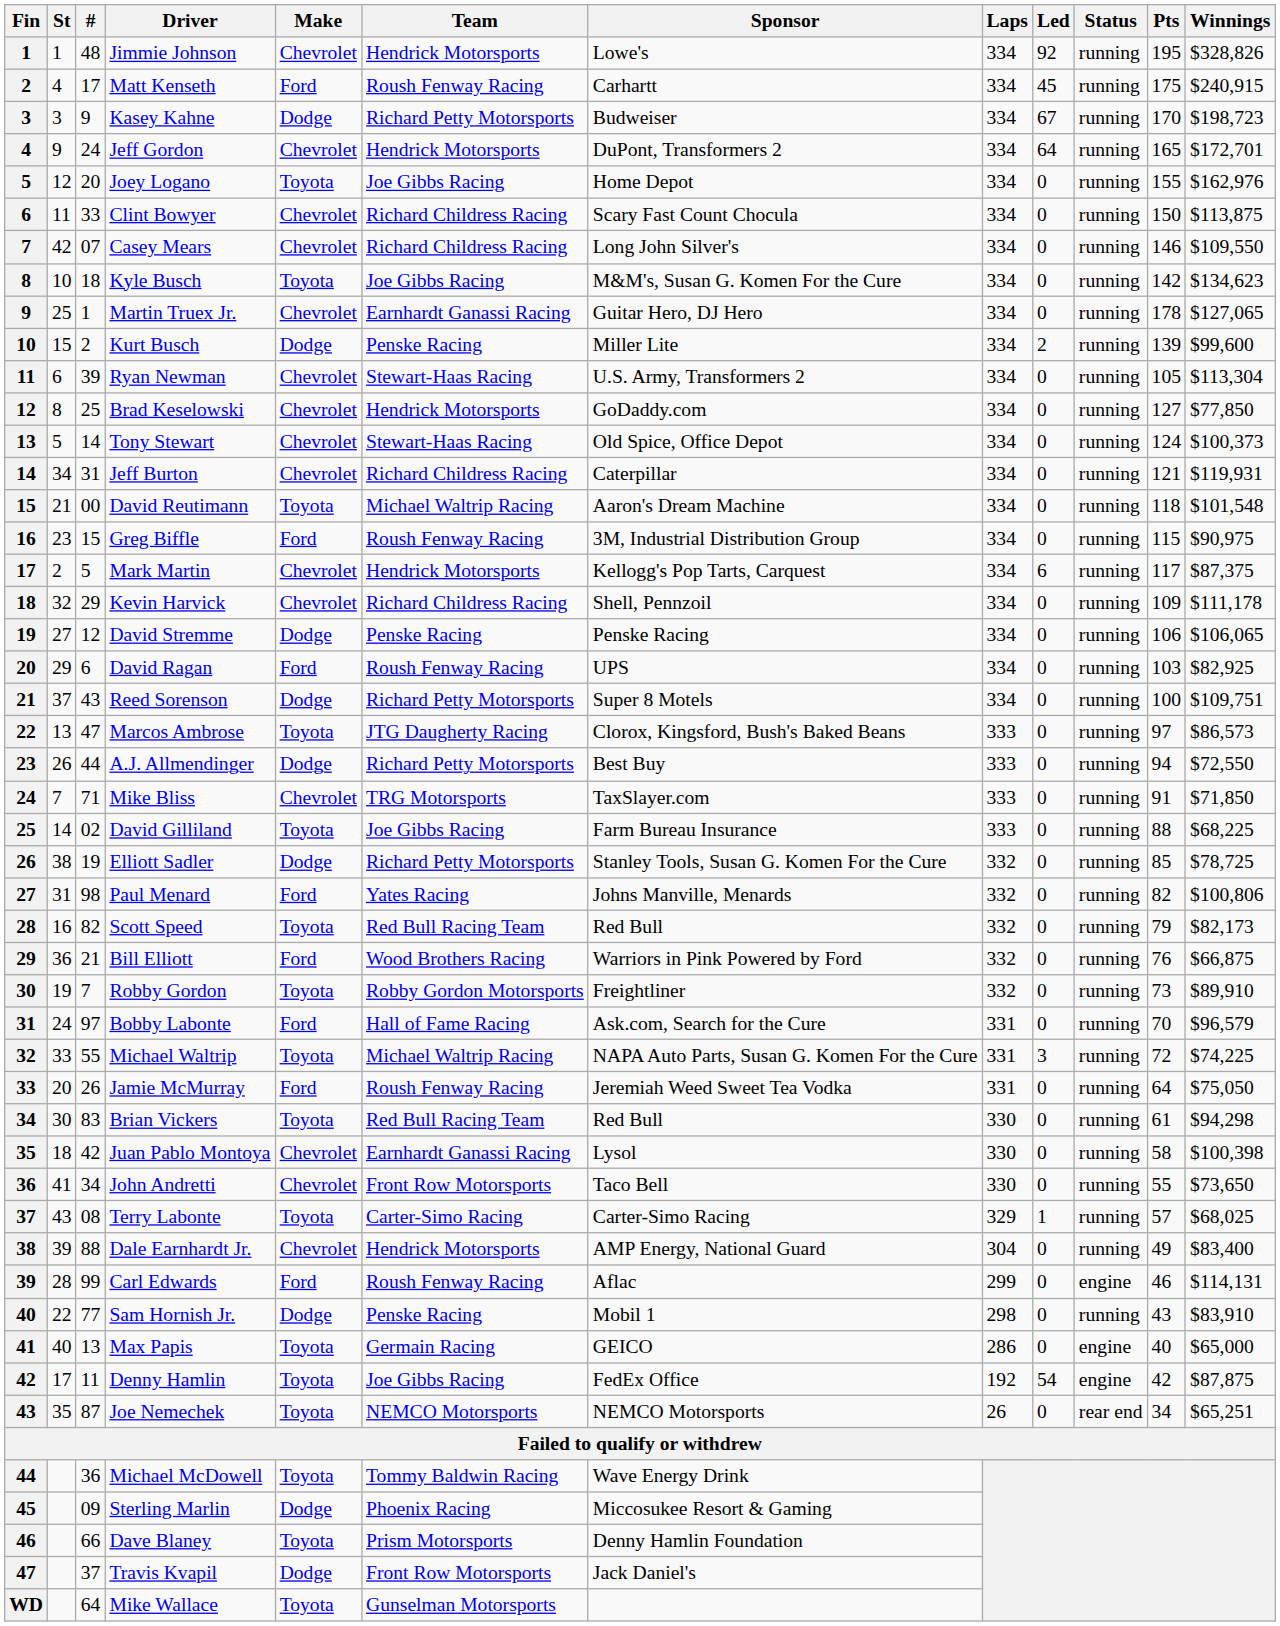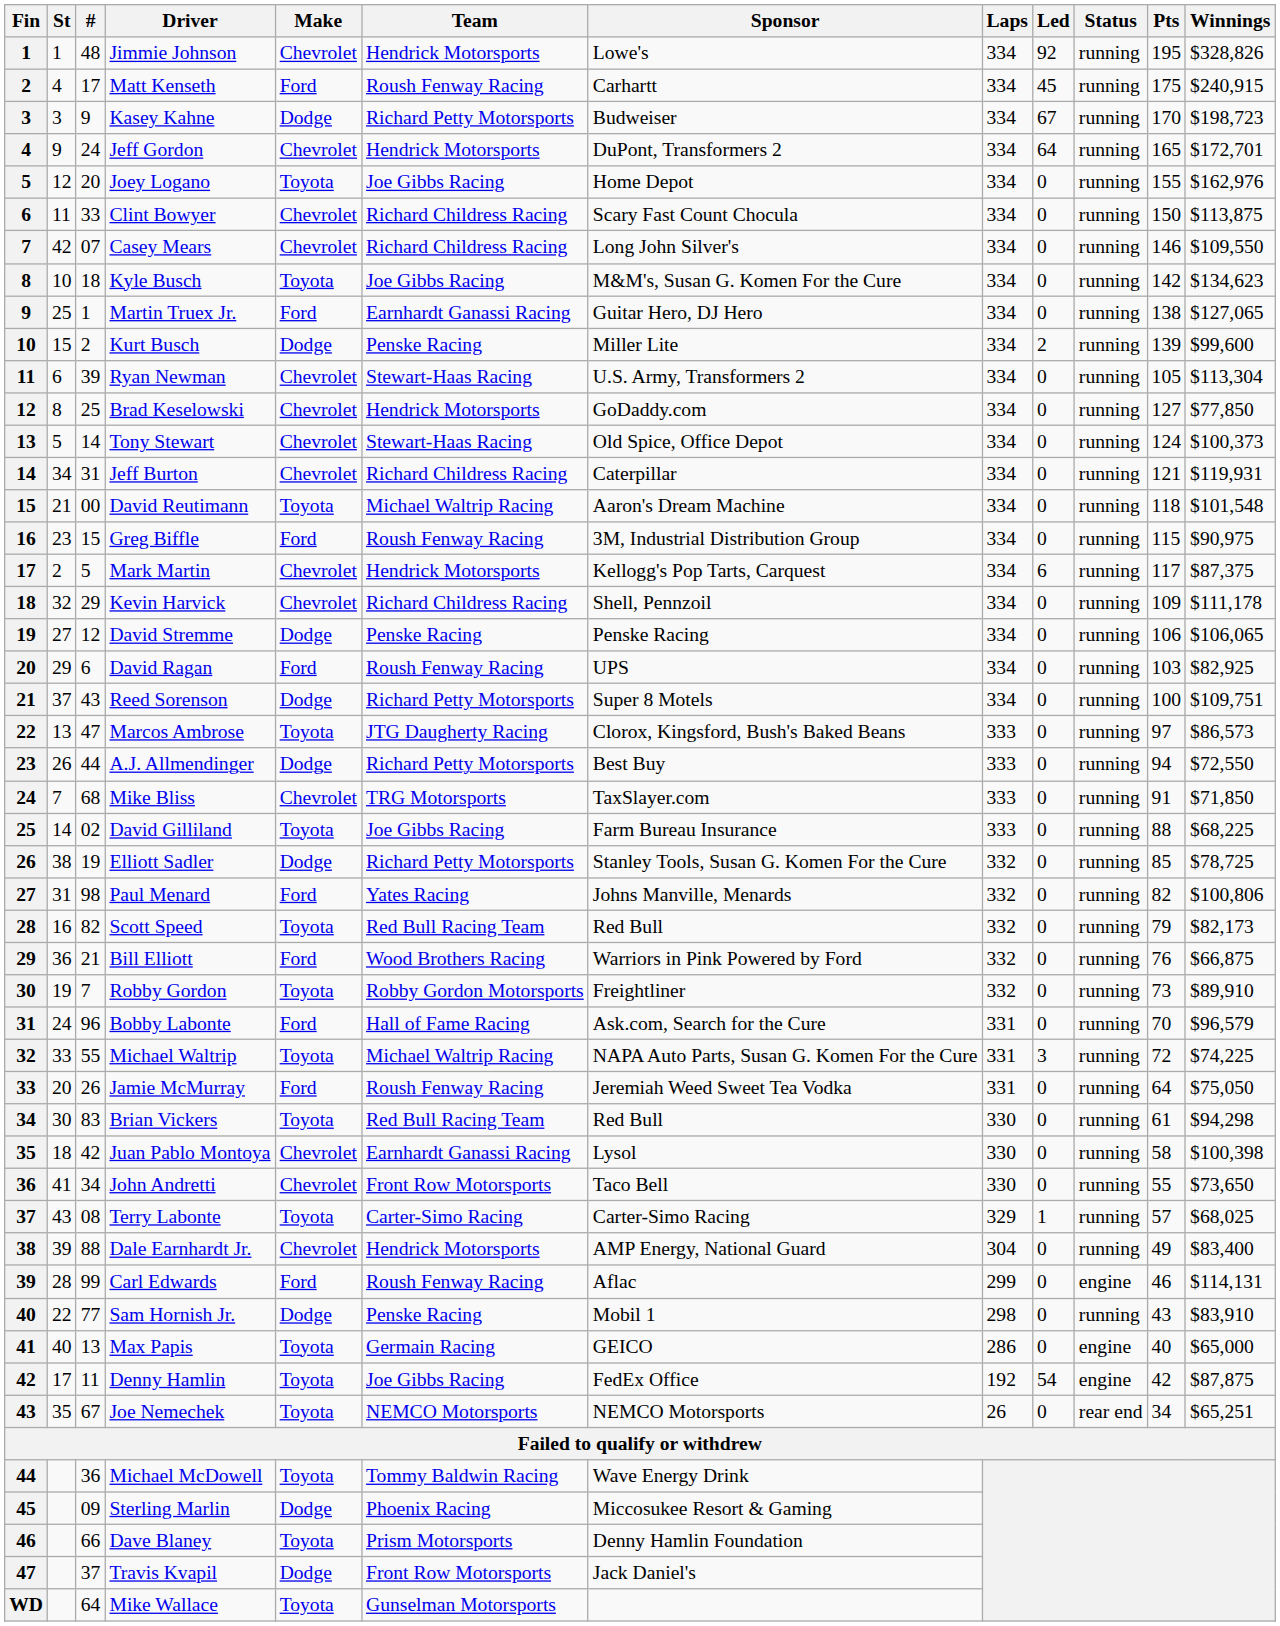 <table class="wikitable sortable" style="font-size:95%">
 <tr>
 <th>Fin</th>
 <th>St</th>
 <th>#</th>
 <th>Driver</th>
 <th>Make</th>
 <th>Team</th>
 <th>Sponsor</th>
 <th>Laps</th>
 <th>Led</th>
 <th>Status</th>
 <th>Pts</th>
 <th>Winnings</th>
 </tr>
 <tr>
 <th>1</th>
 <td>1</td>
 <td>48</td>
 <td><a href='#'>Jimmie Johnson</a></td>
 <td><a href='#'>Chevrolet</a></td>
 <td><a href='#'>Hendrick Motorsports</a></td>
 <td>Lowe's</td>
 <td>334</td>
 <td>92</td>
 <td>running</td>
 <td>195</td>
 <td>$328,826</td>
 </tr>
 <tr>
 <th>2</th>
 <td>4</td>
 <td>17</td>
 <td><a href='#'>Matt Kenseth</a></td>
 <td><a href='#'>Ford</a></td>
 <td><a href='#'>Roush Fenway Racing</a></td>
 <td>Carhartt</td>
 <td>334</td>
 <td>45</td>
 <td>running</td>
 <td>175</td>
 <td>$240,915</td>
 </tr>
 <tr>
 <th>3</th>
 <td>3</td>
 <td>9</td>
 <td><a href='#'>Kasey Kahne</a></td>
 <td><a href='#'>Dodge</a></td>
 <td><a href='#'>Richard Petty Motorsports</a></td>
 <td>Budweiser</td>
 <td>334</td>
 <td>67</td>
 <td>running</td>
 <td>170</td>
 <td>$198,723</td>
 </tr>
 <tr>
 <th>4</th>
 <td>9</td>
 <td>24</td>
 <td><a href='#'>Jeff Gordon</a></td>
 <td><a href='#'>Chevrolet</a></td>
 <td><a href='#'>Hendrick Motorsports</a></td>
 <td>DuPont, Transformers 2</td>
 <td>334</td>
 <td>64</td>
 <td>running</td>
 <td>165</td>
 <td>$172,701</td>
 </tr>
 <tr>
 <th>5</th>
 <td>12</td>
 <td>20</td>
 <td><a href='#'>Joey Logano</a></td>
 <td><a href='#'>Toyota</a></td>
 <td><a href='#'>Joe Gibbs Racing</a></td>
 <td>Home Depot</td>
 <td>334</td>
 <td>0</td>
 <td>running</td>
 <td>155</td>
 <td>$162,976</td>
 </tr>
 <tr>
 <th>6</th>
 <td>11</td>
 <td>33</td>
 <td><a href='#'>Clint Bowyer</a></td>
 <td><a href='#'>Chevrolet</a></td>
 <td><a href='#'>Richard Childress Racing</a></td>
 <td>Scary Fast Count Chocula</td>
 <td>334</td>
 <td>0</td>
 <td>running</td>
 <td>150</td>
 <td>$113,875</td>
 </tr>
 <tr>
 <th>7</th>
 <td>42</td>
 <td>07</td>
 <td><a href='#'>Casey Mears</a></td>
 <td><a href='#'>Chevrolet</a></td>
 <td><a href='#'>Richard Childress Racing</a></td>
 <td>Long John Silver's</td>
 <td>334</td>
 <td>0</td>
 <td>running</td>
 <td>146</td>
 <td>$109,550</td>
 </tr>
 <tr>
 <th>8</th>
 <td>10</td>
 <td>18</td>
 <td><a href='#'>Kyle Busch</a></td>
 <td><a href='#'>Toyota</a></td>
 <td><a href='#'>Joe Gibbs Racing</a></td>
 <td>M&M's, Susan G. Komen For the Cure</td>
 <td>334</td>
 <td>0</td>
 <td>running</td>
 <td>142</td>
 <td>$134,623</td>
 </tr>
 <tr>
 <th>9</th>
 <td>25</td>
 <td>1</td>
 <td><a href='#'>Martin Truex Jr.</a></td>
-<td><a href='#'>Chevrolet</a></td>
+<td><a href='#'>Ford</a></td>
 <td><a href='#'>Earnhardt Ganassi Racing</a></td>
 <td>Guitar Hero, DJ Hero</td>
 <td>334</td>
 <td>0</td>
 <td>running</td>
-<td>178</td>
+<td>138</td>
 <td>$127,065</td>
 </tr>
 <tr>
 <th>10</th>
 <td>15</td>
 <td>2</td>
 <td><a href='#'>Kurt Busch</a></td>
 <td><a href='#'>Dodge</a></td>
 <td><a href='#'>Penske Racing</a></td>
 <td>Miller Lite</td>
 <td>334</td>
 <td>2</td>
 <td>running</td>
 <td>139</td>
 <td>$99,600</td>
 </tr>
 <tr>
 <th>11</th>
 <td>6</td>
 <td>39</td>
 <td><a href='#'>Ryan Newman</a></td>
 <td><a href='#'>Chevrolet</a></td>
 <td><a href='#'>Stewart-Haas Racing</a></td>
 <td>U.S. Army, Transformers 2</td>
 <td>334</td>
 <td>0</td>
 <td>running</td>
 <td>105</td>
 <td>$113,304</td>
 </tr>
 <tr>
 <th>12</th>
 <td>8</td>
 <td>25</td>
 <td><a href='#'>Brad Keselowski</a></td>
 <td><a href='#'>Chevrolet</a></td>
 <td><a href='#'>Hendrick Motorsports</a></td>
 <td>GoDaddy.com</td>
 <td>334</td>
 <td>0</td>
 <td>running</td>
 <td>127</td>
 <td>$77,850</td>
 </tr>
 <tr>
 <th>13</th>
 <td>5</td>
 <td>14</td>
 <td><a href='#'>Tony Stewart</a></td>
 <td><a href='#'>Chevrolet</a></td>
 <td><a href='#'>Stewart-Haas Racing</a></td>
 <td>Old Spice, Office Depot</td>
 <td>334</td>
 <td>0</td>
 <td>running</td>
 <td>124</td>
 <td>$100,373</td>
 </tr>
 <tr>
 <th>14</th>
 <td>34</td>
 <td>31</td>
 <td><a href='#'>Jeff Burton</a></td>
 <td><a href='#'>Chevrolet</a></td>
 <td><a href='#'>Richard Childress Racing</a></td>
 <td>Caterpillar</td>
 <td>334</td>
 <td>0</td>
 <td>running</td>
 <td>121</td>
 <td>$119,931</td>
 </tr>
 <tr>
 <th>15</th>
 <td>21</td>
 <td>00</td>
 <td><a href='#'>David Reutimann</a></td>
 <td><a href='#'>Toyota</a></td>
 <td><a href='#'>Michael Waltrip Racing</a></td>
 <td>Aaron's Dream Machine</td>
 <td>334</td>
 <td>0</td>
 <td>running</td>
 <td>118</td>
 <td>$101,548</td>
 </tr>
 <tr>
 <th>16</th>
 <td>23</td>
 <td>15</td>
 <td><a href='#'>Greg Biffle</a></td>
 <td><a href='#'>Ford</a></td>
 <td><a href='#'>Roush Fenway Racing</a></td>
 <td>3M, Industrial Distribution Group</td>
 <td>334</td>
 <td>0</td>
 <td>running</td>
 <td>115</td>
 <td>$90,975</td>
 </tr>
 <tr>
 <th>17</th>
 <td>2</td>
 <td>5</td>
 <td><a href='#'>Mark Martin</a></td>
 <td><a href='#'>Chevrolet</a></td>
 <td><a href='#'>Hendrick Motorsports</a></td>
 <td>Kellogg's Pop Tarts, Carquest</td>
 <td>334</td>
 <td>6</td>
 <td>running</td>
 <td>117</td>
 <td>$87,375</td>
 </tr>
 <tr>
 <th>18</th>
 <td>32</td>
 <td>29</td>
 <td><a href='#'>Kevin Harvick</a></td>
 <td><a href='#'>Chevrolet</a></td>
 <td><a href='#'>Richard Childress Racing</a></td>
 <td>Shell, Pennzoil</td>
 <td>334</td>
 <td>0</td>
 <td>running</td>
 <td>109</td>
 <td>$111,178</td>
 </tr>
 <tr>
 <th>19</th>
 <td>27</td>
 <td>12</td>
 <td><a href='#'>David Stremme</a></td>
 <td><a href='#'>Dodge</a></td>
 <td><a href='#'>Penske Racing</a></td>
 <td>Penske Racing</td>
 <td>334</td>
 <td>0</td>
 <td>running</td>
 <td>106</td>
 <td>$106,065</td>
 </tr>
 <tr>
 <th>20</th>
 <td>29</td>
 <td>6</td>
 <td><a href='#'>David Ragan</a></td>
 <td><a href='#'>Ford</a></td>
 <td><a href='#'>Roush Fenway Racing</a></td>
 <td>UPS</td>
 <td>334</td>
 <td>0</td>
 <td>running</td>
 <td>103</td>
 <td>$82,925</td>
 </tr>
 <tr>
 <th>21</th>
 <td>37</td>
 <td>43</td>
 <td><a href='#'>Reed Sorenson</a></td>
 <td><a href='#'>Dodge</a></td>
 <td><a href='#'>Richard Petty Motorsports</a></td>
 <td>Super 8 Motels</td>
 <td>334</td>
 <td>0</td>
 <td>running</td>
 <td>100</td>
 <td>$109,751</td>
 </tr>
 <tr>
 <th>22</th>
 <td>13</td>
 <td>47</td>
 <td><a href='#'>Marcos Ambrose</a></td>
 <td><a href='#'>Toyota</a></td>
 <td><a href='#'>JTG Daugherty Racing</a></td>
 <td>Clorox, Kingsford, Bush's Baked Beans</td>
 <td>333</td>
 <td>0</td>
 <td>running</td>
 <td>97</td>
 <td>$86,573</td>
 </tr>
 <tr>
 <th>23</th>
 <td>26</td>
 <td>44</td>
 <td><a href='#'>A.J. Allmendinger</a></td>
 <td><a href='#'>Dodge</a></td>
 <td><a href='#'>Richard Petty Motorsports</a></td>
 <td>Best Buy</td>
 <td>333</td>
 <td>0</td>
 <td>running</td>
 <td>94</td>
 <td>$72,550</td>
 </tr>
 <tr>
 <th>24</th>
 <td>7</td>
-<td>71</td>
+<td>68</td>
 <td><a href='#'>Mike Bliss</a></td>
 <td><a href='#'>Chevrolet</a></td>
 <td><a href='#'>TRG Motorsports</a></td>
 <td>TaxSlayer.com</td>
 <td>333</td>
 <td>0</td>
 <td>running</td>
 <td>91</td>
 <td>$71,850</td>
 </tr>
 <tr>
 <th>25</th>
 <td>14</td>
 <td>02</td>
 <td><a href='#'>David Gilliland</a></td>
 <td><a href='#'>Toyota</a></td>
 <td><a href='#'>Joe Gibbs Racing</a></td>
 <td>Farm Bureau Insurance</td>
 <td>333</td>
 <td>0</td>
 <td>running</td>
 <td>88</td>
 <td>$68,225</td>
 </tr>
 <tr>
 <th>26</th>
 <td>38</td>
 <td>19</td>
 <td><a href='#'>Elliott Sadler</a></td>
 <td><a href='#'>Dodge</a></td>
 <td><a href='#'>Richard Petty Motorsports</a></td>
 <td>Stanley Tools, Susan G. Komen For the Cure</td>
 <td>332</td>
 <td>0</td>
 <td>running</td>
 <td>85</td>
 <td>$78,725</td>
 </tr>
 <tr>
 <th>27</th>
 <td>31</td>
 <td>98</td>
 <td><a href='#'>Paul Menard</a></td>
 <td><a href='#'>Ford</a></td>
 <td><a href='#'>Yates Racing</a></td>
 <td>Johns Manville, Menards</td>
 <td>332</td>
 <td>0</td>
 <td>running</td>
 <td>82</td>
 <td>$100,806</td>
 </tr>
 <tr>
 <th>28</th>
 <td>16</td>
 <td>82</td>
 <td><a href='#'>Scott Speed</a></td>
 <td><a href='#'>Toyota</a></td>
 <td><a href='#'>Red Bull Racing Team</a></td>
 <td>Red Bull</td>
 <td>332</td>
 <td>0</td>
 <td>running</td>
 <td>79</td>
 <td>$82,173</td>
 </tr>
 <tr>
 <th>29</th>
 <td>36</td>
 <td>21</td>
 <td><a href='#'>Bill Elliott</a></td>
 <td><a href='#'>Ford</a></td>
 <td><a href='#'>Wood Brothers Racing</a></td>
 <td>Warriors in Pink Powered by Ford</td>
 <td>332</td>
 <td>0</td>
 <td>running</td>
 <td>76</td>
 <td>$66,875</td>
 </tr>
 <tr>
 <th>30</th>
 <td>19</td>
 <td>7</td>
 <td><a href='#'>Robby Gordon</a></td>
 <td><a href='#'>Toyota</a></td>
 <td><a href='#'>Robby Gordon Motorsports</a></td>
 <td>Freightliner</td>
 <td>332</td>
 <td>0</td>
 <td>running</td>
 <td>73</td>
 <td>$89,910</td>
 </tr>
 <tr>
 <th>31</th>
 <td>24</td>
-<td>97</td>
+<td>96</td>
 <td><a href='#'>Bobby Labonte</a></td>
 <td><a href='#'>Ford</a></td>
 <td><a href='#'>Hall of Fame Racing</a></td>
 <td>Ask.com, Search for the Cure</td>
 <td>331</td>
 <td>0</td>
 <td>running</td>
 <td>70</td>
 <td>$96,579</td>
 </tr>
 <tr>
 <th>32</th>
 <td>33</td>
 <td>55</td>
 <td><a href='#'>Michael Waltrip</a></td>
 <td><a href='#'>Toyota</a></td>
 <td><a href='#'>Michael Waltrip Racing</a></td>
 <td>NAPA Auto Parts, Susan G. Komen For the Cure</td>
 <td>331</td>
 <td>3</td>
 <td>running</td>
 <td>72</td>
 <td>$74,225</td>
 </tr>
 <tr>
 <th>33</th>
 <td>20</td>
 <td>26</td>
 <td><a href='#'>Jamie McMurray</a></td>
 <td><a href='#'>Ford</a></td>
 <td><a href='#'>Roush Fenway Racing</a></td>
 <td>Jeremiah Weed Sweet Tea Vodka</td>
 <td>331</td>
 <td>0</td>
 <td>running</td>
 <td>64</td>
 <td>$75,050</td>
 </tr>
 <tr>
 <th>34</th>
 <td>30</td>
 <td>83</td>
 <td><a href='#'>Brian Vickers</a></td>
 <td><a href='#'>Toyota</a></td>
 <td><a href='#'>Red Bull Racing Team</a></td>
 <td>Red Bull</td>
 <td>330</td>
 <td>0</td>
 <td>running</td>
 <td>61</td>
 <td>$94,298</td>
 </tr>
 <tr>
 <th>35</th>
 <td>18</td>
 <td>42</td>
 <td><a href='#'>Juan Pablo Montoya</a></td>
 <td><a href='#'>Chevrolet</a></td>
 <td><a href='#'>Earnhardt Ganassi Racing</a></td>
 <td>Lysol</td>
 <td>330</td>
 <td>0</td>
 <td>running</td>
 <td>58</td>
 <td>$100,398</td>
 </tr>
 <tr>
 <th>36</th>
 <td>41</td>
 <td>34</td>
 <td><a href='#'>John Andretti</a></td>
 <td><a href='#'>Chevrolet</a></td>
 <td><a href='#'>Front Row Motorsports</a></td>
 <td>Taco Bell</td>
 <td>330</td>
 <td>0</td>
 <td>running</td>
 <td>55</td>
 <td>$73,650</td>
 </tr>
 <tr>
 <th>37</th>
 <td>43</td>
 <td>08</td>
 <td><a href='#'>Terry Labonte</a></td>
 <td><a href='#'>Toyota</a></td>
 <td><a href='#'>Carter-Simo Racing</a></td>
 <td>Carter-Simo Racing</td>
 <td>329</td>
 <td>1</td>
 <td>running</td>
 <td>57</td>
 <td>$68,025</td>
 </tr>
 <tr>
 <th>38</th>
 <td>39</td>
 <td>88</td>
 <td><a href='#'>Dale Earnhardt Jr.</a></td>
 <td><a href='#'>Chevrolet</a></td>
 <td><a href='#'>Hendrick Motorsports</a></td>
 <td>AMP Energy, National Guard</td>
 <td>304</td>
 <td>0</td>
 <td>running</td>
 <td>49</td>
 <td>$83,400</td>
 </tr>
 <tr>
 <th>39</th>
 <td>28</td>
 <td>99</td>
 <td><a href='#'>Carl Edwards</a></td>
 <td><a href='#'>Ford</a></td>
 <td><a href='#'>Roush Fenway Racing</a></td>
 <td>Aflac</td>
 <td>299</td>
 <td>0</td>
 <td>engine</td>
 <td>46</td>
 <td>$114,131</td>
 </tr>
 <tr>
 <th>40</th>
 <td>22</td>
 <td>77</td>
 <td><a href='#'>Sam Hornish Jr.</a></td>
 <td><a href='#'>Dodge</a></td>
 <td><a href='#'>Penske Racing</a></td>
 <td>Mobil 1</td>
 <td>298</td>
 <td>0</td>
 <td>running</td>
 <td>43</td>
 <td>$83,910</td>
 </tr>
 <tr>
 <th>41</th>
 <td>40</td>
 <td>13</td>
 <td><a href='#'>Max Papis</a></td>
 <td><a href='#'>Toyota</a></td>
 <td><a href='#'>Germain Racing</a></td>
 <td>GEICO</td>
 <td>286</td>
 <td>0</td>
 <td>engine</td>
 <td>40</td>
 <td>$65,000</td>
 </tr>
 <tr>
 <th>42</th>
 <td>17</td>
 <td>11</td>
 <td><a href='#'>Denny Hamlin</a></td>
 <td><a href='#'>Toyota</a></td>
 <td><a href='#'>Joe Gibbs Racing</a></td>
 <td>FedEx Office</td>
 <td>192</td>
 <td>54</td>
 <td>engine</td>
 <td>42</td>
 <td>$87,875</td>
 </tr>
 <tr>
 <th>43</th>
 <td>35</td>
-<td>87</td>
+<td>67</td>
 <td><a href='#'>Joe Nemechek</a></td>
 <td><a href='#'>Toyota</a></td>
 <td><a href='#'>NEMCO Motorsports</a></td>
 <td>NEMCO Motorsports</td>
 <td>26</td>
 <td>0</td>
 <td>rear end</td>
 <td>34</td>
 <td>$65,251</td>
 </tr>
 <tr>
 <th colspan="12">Failed to qualify or withdrew</th>
 </tr>
 <tr>
 <th>44</th>
 <td></td>
 <td>36</td>
 <td><a href='#'>Michael McDowell</a></td>
 <td><a href='#'>Toyota</a></td>
 <td><a href='#'>Tommy Baldwin Racing</a></td>
 <td>Wave Energy Drink</td>
 <th colspan="5" rowspan="5"></th>
 </tr>
 <tr>
 <th>45</th>
 <td></td>
 <td>09</td>
 <td><a href='#'>Sterling Marlin</a></td>
 <td><a href='#'>Dodge</a></td>
 <td><a href='#'>Phoenix Racing</a></td>
 <td>Miccosukee Resort & Gaming</td>
 </tr>
 <tr>
 <th>46</th>
 <td></td>
 <td>66</td>
 <td><a href='#'>Dave Blaney</a></td>
 <td><a href='#'>Toyota</a></td>
 <td><a href='#'>Prism Motorsports</a></td>
 <td>Denny Hamlin Foundation</td>
 </tr>
 <tr>
 <th>47</th>
 <td></td>
 <td>37</td>
 <td><a href='#'>Travis Kvapil</a></td>
 <td><a href='#'>Dodge</a></td>
 <td><a href='#'>Front Row Motorsports</a></td>
 <td>Jack Daniel's</td>
 </tr>
 <tr>
 <th>WD</th>
 <td></td>
 <td>64</td>
 <td><a href='#'>Mike Wallace</a></td>
 <td><a href='#'>Toyota</a></td>
 <td><a href='#'>Gunselman Motorsports</a></td>
 <td></td>
 </tr>
 </table>
